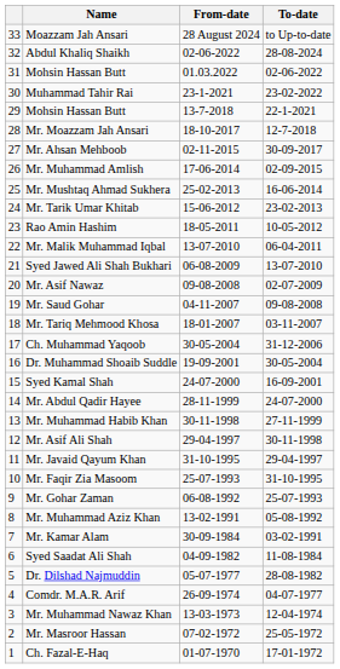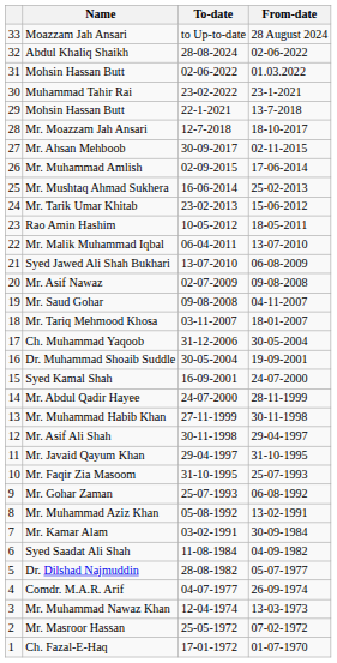 <table class="wikitable">
 <tr>
 <th></th>
 <th>Name</th>
+<th>To-date</th>
 <th>From-date</th>
-<th>To-date</th>
 </tr>
 <tr>
 <td>33</td>
 <td>Moazzam Jah Ansari</td>
+<td>to Up-to-date</td>
 <td>28 August 2024</td>
-<td>to Up-to-date</td>
 </tr>
 <tr>
 <td>32</td>
 <td>Abdul Khaliq Shaikh</td>
+<td>28-08-2024</td>
 <td>02-06-2022</td>
-<td>28-08-2024</td>
 </tr>
 <tr>
 <td>31</td>
 <td>Mohsin Hassan Butt</td>
+<td>02-06-2022</td>
 <td>01.03.2022</td>
-<td>02-06-2022</td>
 </tr>
 <tr>
 <td>30</td>
 <td>Muhammad Tahir Rai</td>
+<td>23-02-2022</td>
 <td>23-1-2021</td>
-<td>23-02-2022</td>
 </tr>
 <tr>
 <td>29</td>
 <td>Mohsin Hassan Butt</td>
+<td>22-1-2021</td>
 <td>13-7-2018</td>
-<td>22-1-2021</td>
 </tr>
 <tr>
 <td>28</td>
 <td>Mr. Moazzam Jah Ansari</td>
+<td>12-7-2018</td>
 <td>18-10-2017</td>
-<td>12-7-2018</td>
 </tr>
 <tr>
 <td>27</td>
 <td>Mr. Ahsan Mehboob</td>
+<td>30-09-2017</td>
 <td>02-11-2015</td>
-<td>30-09-2017</td>
 </tr>
 <tr>
 <td>26</td>
 <td>Mr. Muhammad Amlish</td>
+<td>02-09-2015</td>
 <td>17-06-2014</td>
-<td>02-09-2015</td>
 </tr>
 <tr>
 <td>25</td>
 <td>Mr. Mushtaq Ahmad Sukhera</td>
+<td>16-06-2014</td>
 <td>25-02-2013</td>
-<td>16-06-2014</td>
 </tr>
 <tr>
 <td>24</td>
 <td>Mr. Tarik Umar Khitab</td>
+<td>23-02-2013</td>
 <td>15-06-2012</td>
-<td>23-02-2013</td>
 </tr>
 <tr>
 <td>23</td>
 <td>Rao Amin Hashim</td>
+<td>10-05-2012</td>
 <td>18-05-2011</td>
-<td>10-05-2012</td>
 </tr>
 <tr>
 <td>22</td>
 <td>Mr. Malik Muhammad Iqbal</td>
+<td>06-04-2011</td>
 <td>13-07-2010</td>
-<td>06-04-2011</td>
 </tr>
 <tr>
 <td>21</td>
 <td>Syed Jawed Ali Shah Bukhari</td>
+<td>13-07-2010</td>
 <td>06-08-2009</td>
-<td>13-07-2010</td>
 </tr>
 <tr>
 <td>20</td>
 <td>Mr. Asif Nawaz</td>
+<td>02-07-2009</td>
 <td>09-08-2008</td>
-<td>02-07-2009</td>
 </tr>
 <tr>
 <td>19</td>
 <td>Mr. Saud Gohar</td>
+<td>09-08-2008</td>
 <td>04-11-2007</td>
-<td>09-08-2008</td>
 </tr>
 <tr>
 <td>18</td>
 <td>Mr. Tariq Mehmood Khosa</td>
+<td>03-11-2007</td>
 <td>18-01-2007</td>
-<td>03-11-2007</td>
 </tr>
 <tr>
 <td>17</td>
 <td>Ch. Muhammad Yaqoob</td>
+<td>31-12-2006</td>
 <td>30-05-2004</td>
-<td>31-12-2006</td>
 </tr>
 <tr>
 <td>16</td>
 <td>Dr. Muhammad Shoaib Suddle</td>
+<td>30-05-2004</td>
 <td>19-09-2001</td>
-<td>30-05-2004</td>
 </tr>
 <tr>
 <td>15</td>
 <td>Syed Kamal Shah</td>
+<td>16-09-2001</td>
 <td>24-07-2000</td>
-<td>16-09-2001</td>
 </tr>
 <tr>
 <td>14</td>
 <td>Mr. Abdul Qadir Hayee</td>
+<td>24-07-2000</td>
 <td>28-11-1999</td>
-<td>24-07-2000</td>
 </tr>
 <tr>
 <td>13</td>
 <td>Mr. Muhammad Habib Khan</td>
+<td>27-11-1999</td>
 <td>30-11-1998</td>
-<td>27-11-1999</td>
 </tr>
 <tr>
 <td>12</td>
 <td>Mr. Asif Ali Shah</td>
+<td>30-11-1998</td>
 <td>29-04-1997</td>
-<td>30-11-1998</td>
 </tr>
 <tr>
 <td>11</td>
 <td>Mr. Javaid Qayum Khan</td>
+<td>29-04-1997</td>
 <td>31-10-1995</td>
-<td>29-04-1997</td>
 </tr>
 <tr>
 <td>10</td>
 <td>Mr. Faqir Zia Masoom</td>
+<td>31-10-1995</td>
 <td>25-07-1993</td>
-<td>31-10-1995</td>
 </tr>
 <tr>
 <td>9</td>
 <td>Mr. Gohar Zaman</td>
+<td>25-07-1993</td>
 <td>06-08-1992</td>
-<td>25-07-1993</td>
 </tr>
 <tr>
 <td>8</td>
 <td>Mr. Muhammad Aziz Khan</td>
+<td>05-08-1992</td>
 <td>13-02-1991</td>
-<td>05-08-1992</td>
 </tr>
 <tr>
 <td>7</td>
 <td>Mr. Kamar Alam</td>
+<td>03-02-1991</td>
 <td>30-09-1984</td>
-<td>03-02-1991</td>
 </tr>
 <tr>
 <td>6</td>
 <td>Syed Saadat Ali Shah</td>
+<td>11-08-1984</td>
 <td>04-09-1982</td>
-<td>11-08-1984</td>
 </tr>
 <tr>
 <td>5</td>
 <td>Dr. <a href='#'>Dilshad Najmuddin</a></td>
+<td>28-08-1982</td>
 <td>05-07-1977</td>
-<td>28-08-1982</td>
 </tr>
 <tr>
 <td>4</td>
 <td>Comdr. M.A.R. Arif</td>
+<td>04-07-1977</td>
 <td>26-09-1974</td>
-<td>04-07-1977</td>
 </tr>
 <tr>
 <td>3</td>
 <td>Mr. Muhammad Nawaz Khan</td>
+<td>12-04-1974</td>
 <td>13-03-1973</td>
-<td>12-04-1974</td>
 </tr>
 <tr>
 <td>2</td>
 <td>Mr. Masroor Hassan</td>
+<td>25-05-1972</td>
 <td>07-02-1972</td>
-<td>25-05-1972</td>
 </tr>
 <tr>
 <td>1</td>
 <td>Ch. Fazal-E-Haq</td>
+<td>17-01-1972</td>
 <td>01-07-1970</td>
-<td>17-01-1972</td>
 </tr>
 </table>
